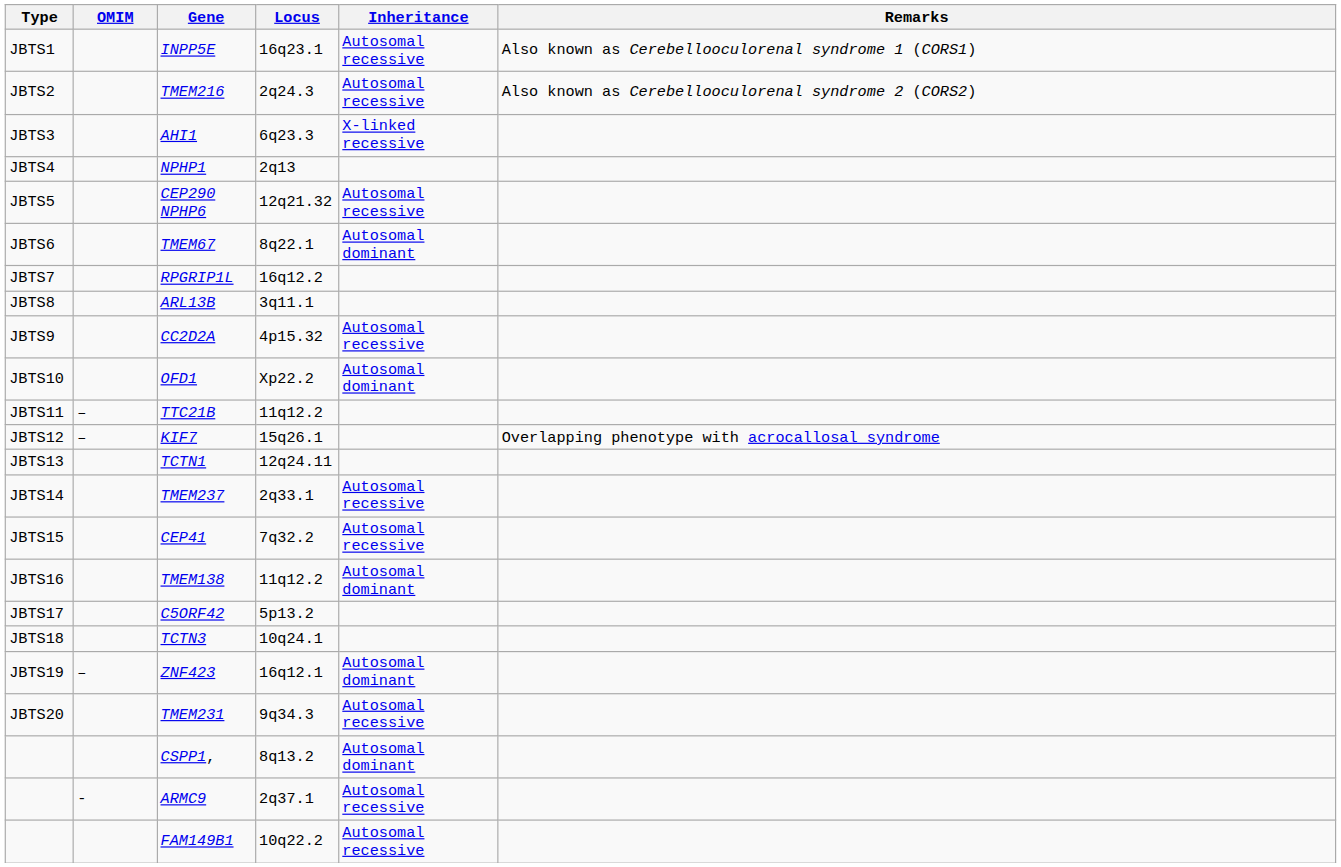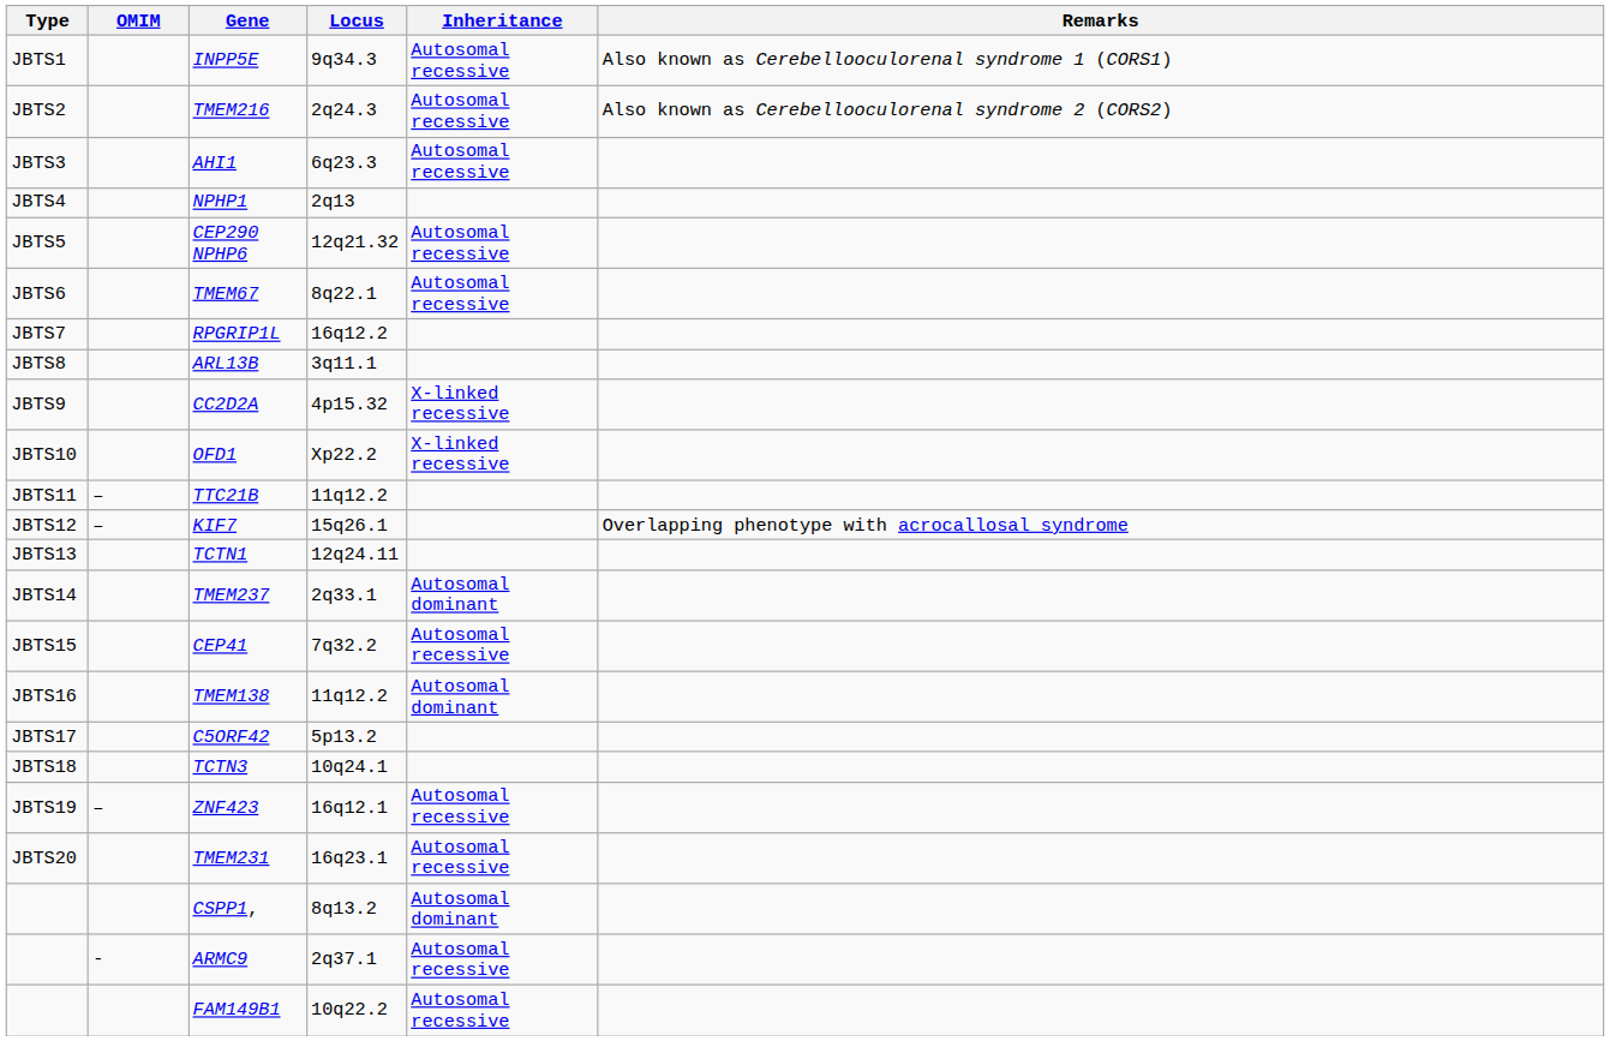 <table class="wikitable" style="width: 90%; margin-left: auto; margin-right: auto;">
 <tr>
 <th style="width:4em;">Type</th>
 <th style="width:5em;"><a href='#'>OMIM</a></th>
 <th style="width:6em;"><a href='#'>Gene</a></th>
 <th style="width:5em;"><a href='#'>Locus</a></th>
 <th style="width:10em;"><a href='#'>Inheritance</a></th>
 <th>Remarks</th>
 </tr>
 <tr>
 <td>JBTS1</td>
 <td></td>
 <td><em><a href='#'>INPP5E</a></em></td>
-<td>16q23.1</td>
+<td>9q34.3</td>
 <td><a href='#'>Autosomal recessive</a></td>
 <td>Also known as <em>Cerebellooculorenal syndrome 1</em> (<em>CORS1</em>)</td>
 </tr>
 <tr>
 <td>JBTS2</td>
 <td></td>
 <td><em><a href='#'>TMEM216</a></em></td>
 <td>2q24.3</td>
 <td><a href='#'>Autosomal recessive</a></td>
 <td>Also known as <em>Cerebellooculorenal syndrome 2</em> (<em>CORS2</em>)</td>
 </tr>
 <tr>
 <td>JBTS3</td>
 <td></td>
 <td><em><a href='#'>AHI1</a></em></td>
 <td>6q23.3</td>
-<td><a href='#'>X-linked recessive</a></td>
+<td><a href='#'>Autosomal recessive</a></td>
 <td></td>
 </tr>
 <tr>
 <td>JBTS4</td>
 <td></td>
 <td><em><a href='#'>NPHP1</a></em></td>
 <td>2q13</td>
 <td></td>
 <td></td>
 </tr>
 <tr>
 <td>JBTS5</td>
 <td></td>
 <td><em><a href='#'>CEP290</a></em><br><em><a href='#'>NPHP6</a></em></td>
 <td>12q21.32</td>
 <td><a href='#'>Autosomal recessive</a></td>
 <td></td>
 </tr>
 <tr>
 <td>JBTS6</td>
 <td></td>
 <td><em><a href='#'>TMEM67</a></em></td>
 <td>8q22.1</td>
-<td><a href='#'>Autosomal dominant</a></td>
+<td><a href='#'>Autosomal recessive</a></td>
 <td></td>
 </tr>
 <tr>
 <td>JBTS7</td>
 <td></td>
 <td><em><a href='#'>RPGRIP1L</a></em></td>
 <td>16q12.2</td>
 <td></td>
 <td></td>
 </tr>
 <tr>
 <td>JBTS8</td>
 <td></td>
 <td><em><a href='#'>ARL13B</a></em></td>
 <td>3q11.1</td>
 <td></td>
 <td></td>
 </tr>
 <tr>
 <td>JBTS9</td>
 <td></td>
 <td><em><a href='#'>CC2D2A</a></em></td>
 <td>4p15.32</td>
-<td><a href='#'>Autosomal recessive</a></td>
+<td><a href='#'>X-linked recessive</a></td>
 <td></td>
 </tr>
 <tr>
 <td>JBTS10</td>
 <td></td>
 <td><em><a href='#'>OFD1</a></em></td>
 <td>Xp22.2</td>
-<td><a href='#'>Autosomal dominant</a></td>
+<td><a href='#'>X-linked recessive</a></td>
 <td></td>
 </tr>
 <tr>
 <td>JBTS11</td>
 <td>–</td>
 <td><em><a href='#'>TTC21B</a></em></td>
 <td>11q12.2</td>
 <td></td>
 <td></td>
 </tr>
 <tr>
 <td>JBTS12</td>
 <td>–</td>
 <td><em><a href='#'>KIF7</a></em></td>
 <td>15q26.1</td>
 <td></td>
 <td>Overlapping phenotype with <a href='#'>acrocallosal syndrome</a></td>
 </tr>
 <tr>
 <td>JBTS13</td>
 <td></td>
 <td><em><a href='#'>TCTN1</a></em></td>
 <td>12q24.11</td>
 <td></td>
 <td></td>
 </tr>
 <tr>
 <td>JBTS14</td>
 <td></td>
 <td><em><a href='#'>TMEM237</a></em></td>
 <td>2q33.1</td>
-<td><a href='#'>Autosomal recessive</a></td>
+<td><a href='#'>Autosomal dominant</a></td>
 <td></td>
 </tr>
 <tr>
 <td>JBTS15</td>
 <td></td>
 <td><em><a href='#'>CEP41</a></em></td>
 <td>7q32.2</td>
 <td><a href='#'>Autosomal recessive</a></td>
 <td></td>
 </tr>
 <tr>
 <td>JBTS16</td>
 <td></td>
 <td><em><a href='#'>TMEM138</a></em></td>
 <td>11q12.2</td>
 <td><a href='#'>Autosomal dominant</a></td>
 <td></td>
 </tr>
 <tr>
 <td>JBTS17</td>
 <td></td>
 <td><em><a href='#'>C5ORF42</a></em></td>
 <td>5p13.2</td>
 <td></td>
 <td></td>
 </tr>
 <tr>
 <td>JBTS18</td>
 <td></td>
 <td><em><a href='#'>TCTN3</a></em></td>
 <td>10q24.1</td>
 <td></td>
 <td></td>
 </tr>
 <tr>
 <td>JBTS19</td>
 <td>–</td>
 <td><em><a href='#'>ZNF423</a></em></td>
 <td>16q12.1</td>
-<td><a href='#'>Autosomal dominant</a></td>
+<td><a href='#'>Autosomal recessive</a></td>
 <td></td>
 </tr>
 <tr>
 <td>JBTS20</td>
 <td></td>
 <td><em><a href='#'>TMEM231</a></em></td>
-<td>9q34.3</td>
+<td>16q23.1</td>
 <td><a href='#'>Autosomal recessive</a></td>
 <td></td>
 </tr>
 <tr>
 <td></td>
 <td></td>
 <td><em><a href='#'>CSPP1</a></em>,</td>
 <td>8q13.2</td>
 <td><a href='#'>Autosomal dominant</a></td>
 <td></td>
 </tr>
 <tr>
 <td></td>
 <td>-</td>
 <td><em><a href='#'>ARMC9</a></em></td>
 <td>2q37.1</td>
 <td><a href='#'>Autosomal recessive</a></td>
 <td></td>
 </tr>
 <tr>
 <td></td>
 <td></td>
 <td><em><a href='#'>FAM149B1</a></em></td>
 <td>10q22.2</td>
 <td><a href='#'>Autosomal recessive</a></td>
 <td></td>
 </tr>
 <tr>
 </tr>
 </table>
